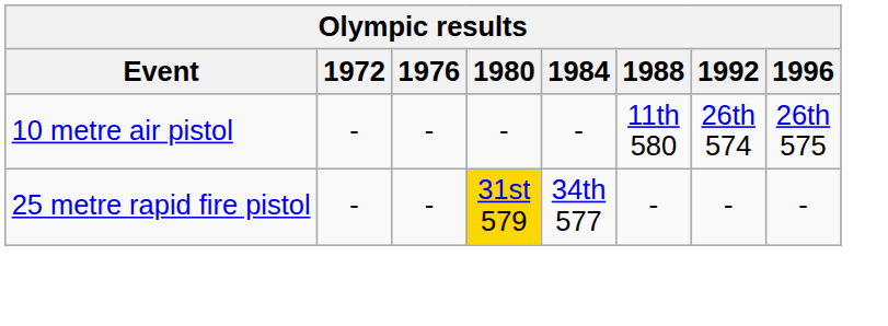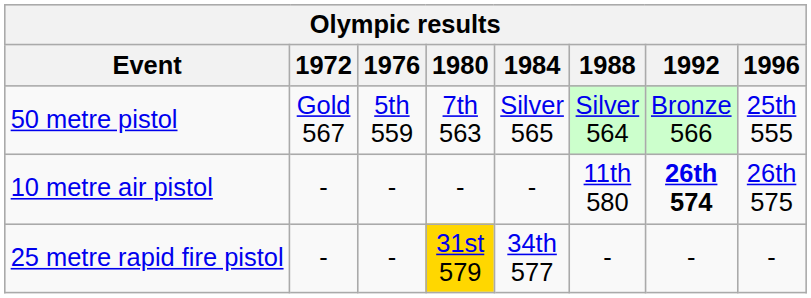 <table class="wikitable" style="text-align: center">
 <tr>
 <th colspan=8>Olympic results</th>
 </tr>
 <tr>
 <th>Event</th>
 <th>1972</th>
 <th>1976</th>
 <th>1980</th>
 <th>1984</th>
 <th>1988</th>
 <th>1992</th>
 <th>1996</th>
 </tr>
 <tr>
+<td align=left><a href='#'>50 metre pistol</a></td>
+<td> <a href='#'>Gold</a><br>567</td>
+<td><a href='#'>5th</a><br>559</td>
+<td><a href='#'>7th</a><br>563</td>
+<td> <a href='#'>Silver</a><br>565</td>
+<td style="background: #ccffcc"> <a href='#'>Silver</a><br>564</td>
+<td style="background: #ccffcc"> <a href='#'>Bronze</a><br>566</td>
+<td><a href='#'>25th</a><br>555</td>
+</tr>
+<tr>
 <td align=left><a href='#'>10 metre air pistol</a></td>
 <td>-</td>
 <td>-</td>
 <td>-</td>
 <td>-</td>
 <td><a href='#'>11th</a><br>580</td>
-<td><a href='#'>26th</a><br>574</td>
+<td><strong><a href='#'>26th</a><br>574</strong></td>
 <td><a href='#'>26th</a><br>575</td>
 </tr>
 <tr>
 <td align=left><a href='#'>25 metre rapid fire pistol</a></td>
 <td>-</td>
 <td>-</td>
 <td style="background: gold;"><a href='#'>31st</a><br>579</td>
 <td><a href='#'>34th</a><br>577</td>
 <td>-</td>
 <td>-</td>
 <td>-</td>
 </tr>
 </table>
